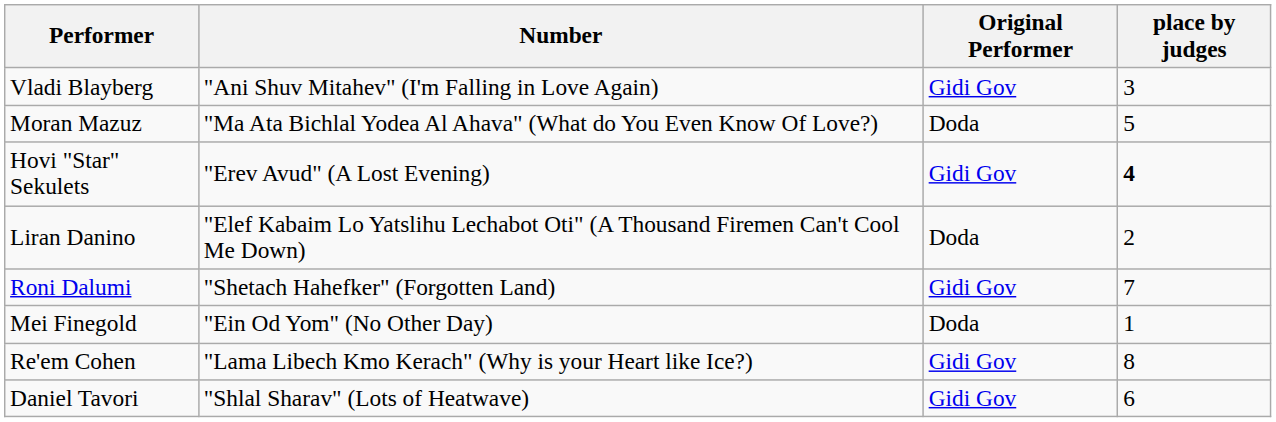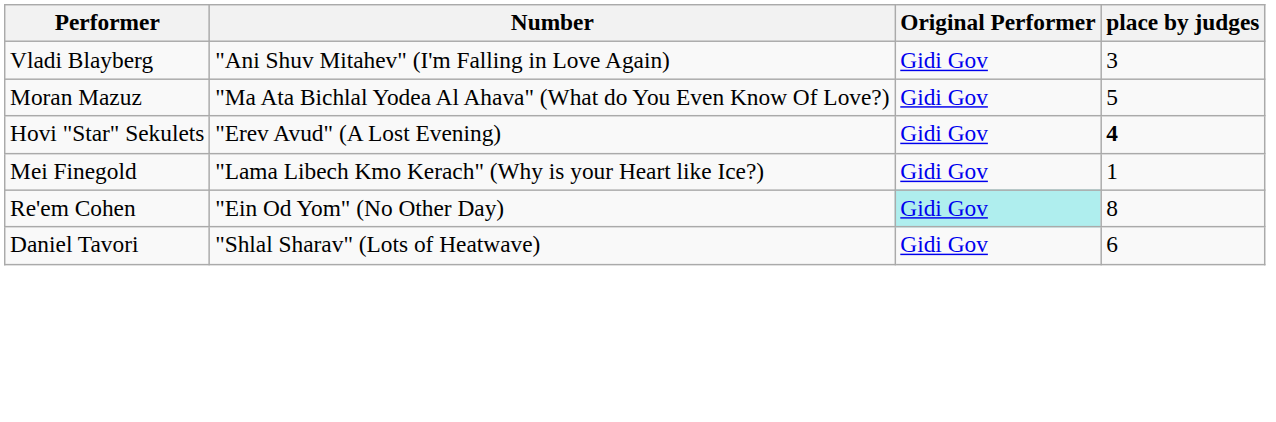 <table class="wikitable">
 <tr>
 <th>Performer</th>
 <th>Number</th>
 <th>Original Performer</th>
 <th>place by judges</th>
 </tr>
 <tr>
 <td>Vladi Blayberg</td>
 <td>"Ani Shuv Mitahev" (I'm Falling in Love Again)</td>
 <td><a href='#'>Gidi Gov</a></td>
 <td>3</td>
 </tr>
 <tr>
 <td>Moran Mazuz</td>
 <td>"Ma Ata Bichlal Yodea Al Ahava" (What do You Even Know Of Love?)</td>
-<td>Doda</td>
+<td><a href='#'>Gidi Gov</a></td>
 <td>5</td>
 </tr>
 <tr>
 <td>Hovi "Star" Sekulets</td>
 <td>"Erev Avud" (A Lost Evening)</td>
 <td><a href='#'>Gidi Gov</a></td>
 <td><strong>4</strong></td>
 </tr>
 <tr>
-<td>Liran Danino</td>
-<td>"Elef Kabaim Lo Yatslihu Lechabot Oti" (A Thousand Firemen Can't Cool Me Down)</td>
-<td>Doda</td>
-<td>2</td>
-</tr>
-<tr>
-<td><a href='#'>Roni Dalumi</a></td>
-<td>"Shetach Hahefker" (Forgotten Land)</td>
+<td>Mei Finegold</td>
+<td>"Lama Libech Kmo Kerach" (Why is your Heart like Ice?)</td>
 <td><a href='#'>Gidi Gov</a></td>
-<td>7</td>
-</tr>
-<tr>
-<td>Mei Finegold</td>
-<td>"Ein Od Yom" (No Other Day)</td>
-<td>Doda</td>
 <td>1</td>
 </tr>
 <tr>
 <td>Re'em Cohen</td>
-<td>"Lama Libech Kmo Kerach" (Why is your Heart like Ice?)</td>
-<td><a href='#'>Gidi Gov</a></td>
+<td>"Ein Od Yom" (No Other Day)</td>
+<td style="background: paleturquoise;"><a href='#'>Gidi Gov</a></td>
 <td>8</td>
 </tr>
 <tr>
 <td>Daniel Tavori</td>
 <td>"Shlal Sharav" (Lots of Heatwave)</td>
 <td><a href='#'>Gidi Gov</a></td>
 <td>6</td>
 </tr>
 </table>
